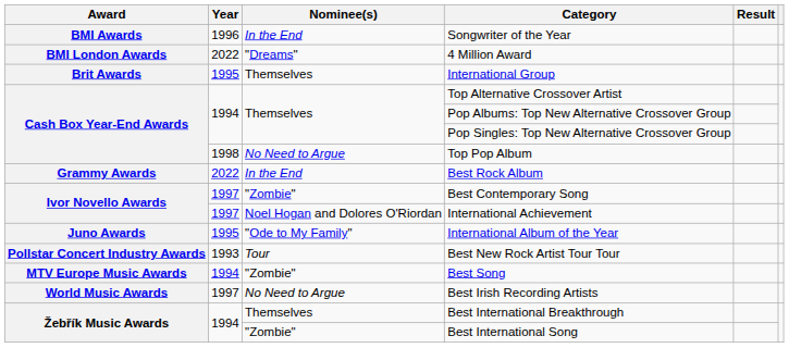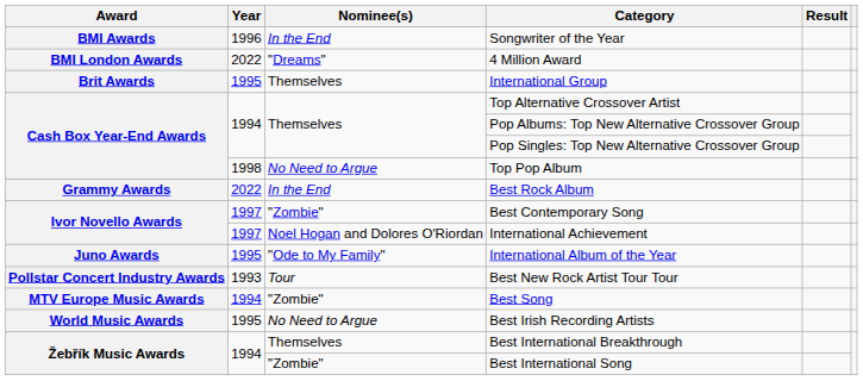 <table class="wikitable sortable plainrowheaders">
 <tr>
 <th scope="col">Award</th>
 <th scope="col">Year</th>
 <th scope="col">Nominee(s)</th>
 <th scope="col">Category</th>
 <th scope="col">Result</th>
 <th scope="col" class="unsortable"></th>
 </tr>
 <tr>
 <th scope="row"><a href='#'>BMI Awards</a></th>
 <td>1996</td>
 <td><em><a href='#'>In the End</a></em></td>
 <td>Songwriter of the Year</td>
 <td></td>
 <td style="text-align:center"></td>
 </tr>
 <tr>
 <th scope="row"><a href='#'>BMI London Awards</a></th>
 <td>2022</td>
 <td>"<a href='#'>Dreams</a>"</td>
 <td>4 Million Award</td>
 <td></td>
 <td></td>
 </tr>
 <tr>
 <th scope="row"><a href='#'>Brit Awards</a></th>
 <td><a href='#'>1995</a></td>
 <td>Themselves</td>
 <td><a href='#'>International Group</a></td>
 <td></td>
 <td style="text-align:center"></td>
 </tr>
 <tr>
 <th scope="row" rowspan=4><a href='#'>Cash Box Year-End Awards</a></th>
 <td rowspan=3>1994</td>
 <td rowspan=3>Themselves</td>
 <td>Top Alternative Crossover Artist</td>
 <td></td>
 <td rowspan=3></td>
 </tr>
 <tr>
 <td>Pop Albums: Top New Alternative Crossover Group</td>
 <td></td>
 </tr>
 <tr>
 <td>Pop Singles: Top New Alternative Crossover Group</td>
 <td></td>
 </tr>
 <tr>
 <td>1998</td>
 <td><em><a href='#'>No Need to Argue</a></em></td>
 <td>Top Pop Album</td>
 <td></td>
 <td></td>
 </tr>
 <tr>
 <th scope="row"><a href='#'>Grammy Awards</a></th>
 <td><a href='#'>2022</a></td>
 <td><em><a href='#'>In the End</a></em></td>
 <td><a href='#'>Best Rock Album</a></td>
 <td></td>
 <td style="text-align:center"></td>
 </tr>
 <tr>
 <th scope="row" rowspan=2><a href='#'>Ivor Novello Awards</a></th>
 <td><a href='#'>1997</a></td>
 <td>"<a href='#'>Zombie</a>"</td>
 <td>Best Contemporary Song</td>
 <td></td>
 <td style="text-align:center"></td>
 </tr>
 <tr>
 <td><a href='#'>1997</a></td>
 <td><a href='#'>Noel Hogan</a> and Dolores O'Riordan</td>
 <td>International Achievement</td>
 <td></td>
 <td style="text-align:center"></td>
 </tr>
 <tr>
 <th scope="row"><a href='#'>Juno Awards</a></th>
 <td><a href='#'>1995</a></td>
 <td>"<a href='#'>Ode to My Family</a>"</td>
 <td><a href='#'>International Album of the Year</a></td>
 <td></td>
 <td style="text-align:center"></td>
 </tr>
 <tr>
 <th scope="row"><a href='#'>Pollstar Concert Industry Awards</a></th>
 <td>1993</td>
 <td><em>Tour</em></td>
 <td>Best New Rock Artist Tour Tour</td>
 <td></td>
 <td style="text-align:center"></td>
 </tr>
 <tr>
 <th scope="row"><a href='#'>MTV Europe Music Awards</a></th>
 <td><a href='#'>1994</a></td>
 <td>"Zombie"</td>
 <td><a href='#'>Best Song</a></td>
 <td></td>
 <td style="text-align:center"></td>
 </tr>
 <tr>
 <th scope="row"><a href='#'>World Music Awards</a></th>
-<td>1997</td>
+<td>1995</td>
 <td><em>No Need to Argue</em></td>
 <td>Best Irish Recording Artists</td>
 <td></td>
 <td style="text-align:center"></td>
 </tr>
 <tr>
 <th scope="row" rowspan=2>Žebřík Music Awards</th>
 <td rowspan=2>1994</td>
 <td>Themselves</td>
 <td>Best International Breakthrough</td>
 <td></td>
 <td rowspan=2 style="text-align:center"></td>
 </tr>
 <tr>
 <td>"Zombie"</td>
 <td>Best International Song</td>
 <td></td>
 </tr>
 </table>
